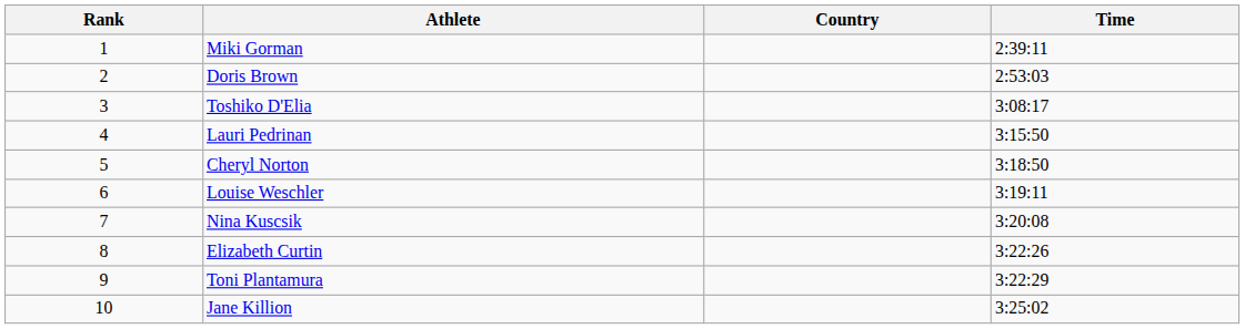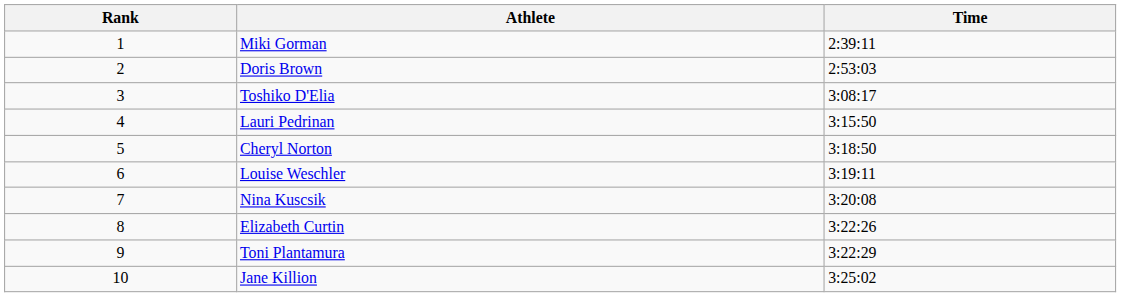 <table class="wikitable" width=80% style="font-size:90%; text-align:left;">
 <tr>
 <th>Rank</th>
 <th>Athlete</th>
-<th>Country</th>
 <th>Time</th>
 </tr>
 <tr>
 <td style="text-align:center">1</td>
 <td><a href='#'>Miki Gorman</a></td>
-<td></td>
 <td>2:39:11</td>
 </tr>
 <tr>
 <td style="text-align:center">2</td>
 <td><a href='#'>Doris Brown</a></td>
-<td></td>
 <td>2:53:03</td>
 </tr>
 <tr>
 <td style="text-align:center">3</td>
 <td><a href='#'>Toshiko D'Elia</a></td>
-<td></td>
 <td>3:08:17</td>
 </tr>
 <tr>
 <td style="text-align:center">4</td>
 <td><a href='#'>Lauri Pedrinan</a></td>
-<td></td>
 <td>3:15:50</td>
 </tr>
 <tr>
 <td style="text-align:center">5</td>
 <td><a href='#'>Cheryl Norton</a></td>
-<td></td>
 <td>3:18:50</td>
 </tr>
 <tr>
 <td style="text-align:center">6</td>
 <td><a href='#'>Louise Weschler</a></td>
-<td></td>
 <td>3:19:11</td>
 </tr>
 <tr>
 <td style="text-align:center">7</td>
 <td><a href='#'>Nina Kuscsik</a></td>
-<td></td>
 <td>3:20:08</td>
 </tr>
 <tr>
 <td style="text-align:center">8</td>
 <td><a href='#'>Elizabeth Curtin</a></td>
-<td></td>
 <td>3:22:26</td>
 </tr>
 <tr>
 <td style="text-align:center">9</td>
 <td><a href='#'>Toni Plantamura</a></td>
-<td></td>
 <td>3:22:29</td>
 </tr>
 <tr>
 <td style="text-align:center">10</td>
 <td><a href='#'>Jane Killion</a></td>
-<td></td>
 <td>3:25:02</td>
 </tr>
 </table>
